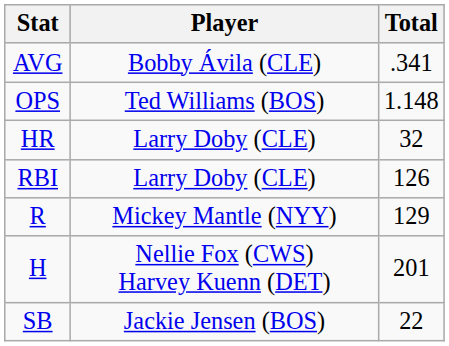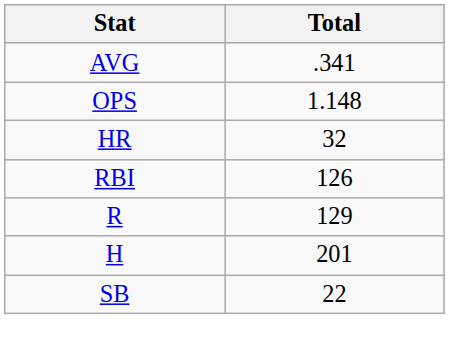 <table class="wikitable" style="text-align:center;">
 <tr>
 <th style="width:15%;">Stat</th>
-<th>Player</th>
 <th style="width:15%;">Total</th>
 </tr>
 <tr>
 <td><a href='#'>AVG</a></td>
-<td><a href='#'>Bobby Ávila</a> (<a href='#'>CLE</a>)</td>
 <td>.341</td>
 </tr>
 <tr>
 <td><a href='#'>OPS</a></td>
-<td><a href='#'>Ted Williams</a> (<a href='#'>BOS</a>)</td>
 <td>1.148</td>
 </tr>
 <tr>
 <td><a href='#'>HR</a></td>
-<td><a href='#'>Larry Doby</a> (<a href='#'>CLE</a>)</td>
 <td>32</td>
 </tr>
 <tr>
 <td><a href='#'>RBI</a></td>
-<td><a href='#'>Larry Doby</a> (<a href='#'>CLE</a>)</td>
 <td>126</td>
 </tr>
 <tr>
 <td><a href='#'>R</a></td>
-<td><a href='#'>Mickey Mantle</a> (<a href='#'>NYY</a>)</td>
 <td>129</td>
 </tr>
 <tr>
 <td><a href='#'>H</a></td>
-<td><a href='#'>Nellie Fox</a> (<a href='#'>CWS</a>)<br><a href='#'>Harvey Kuenn</a> (<a href='#'>DET</a>)</td>
 <td>201</td>
 </tr>
 <tr>
 <td><a href='#'>SB</a></td>
-<td><a href='#'>Jackie Jensen</a> (<a href='#'>BOS</a>)</td>
 <td>22</td>
 </tr>
 </table>
